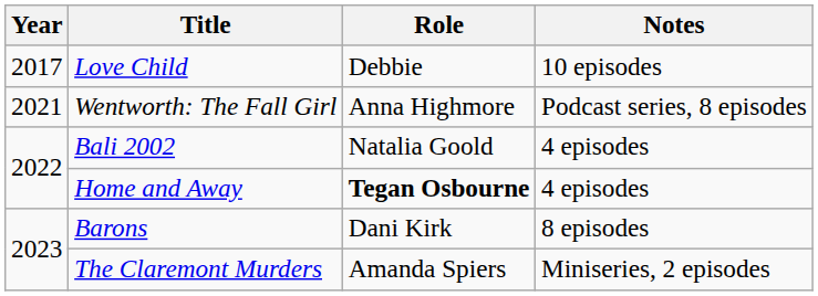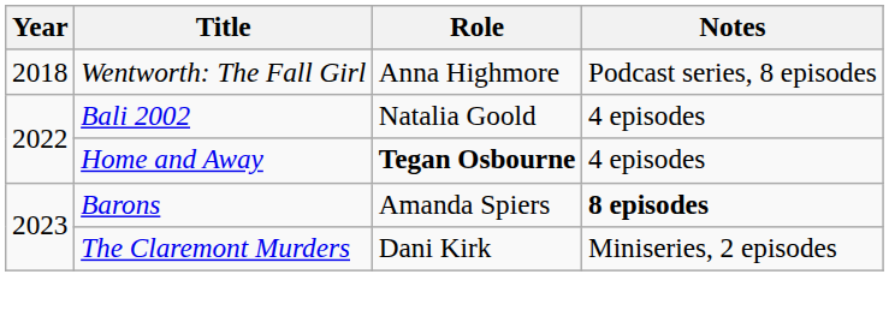 <table class="wikitable sortable">
 <tr>
 <th>Year</th>
 <th>Title</th>
 <th>Role</th>
 <th>Notes</th>
 </tr>
 <tr>
-<td>2017</td>
-<td><em><a href='#'>Love Child</a></em></td>
-<td>Debbie</td>
-<td>10 episodes</td>
-</tr>
-<tr>
-<td>2021</td>
+<td>2018</td>
 <td><em>Wentworth: The Fall Girl</em></td>
 <td>Anna Highmore</td>
 <td>Podcast series, 8 episodes</td>
 </tr>
 <tr>
 <td rowspan="2">2022</td>
 <td><em><a href='#'>Bali 2002</a></em></td>
 <td>Natalia Goold</td>
 <td>4 episodes</td>
 </tr>
 <tr>
 <td><em><a href='#'>Home and Away</a></em></td>
 <td><strong>Tegan Osbourne</strong></td>
 <td>4 episodes</td>
 </tr>
 <tr>
 <td rowspan="2">2023</td>
 <td><em><a href='#'>Barons</a></em></td>
-<td>Dani Kirk</td>
-<td>8 episodes</td>
+<td>Amanda Spiers</td>
+<td><strong>8 episodes</strong></td>
 </tr>
 <tr>
 <td><em><a href='#'>The Claremont Murders</a></em></td>
-<td>Amanda Spiers</td>
+<td>Dani Kirk</td>
 <td>Miniseries, 2 episodes</td>
 </tr>
 </table>
